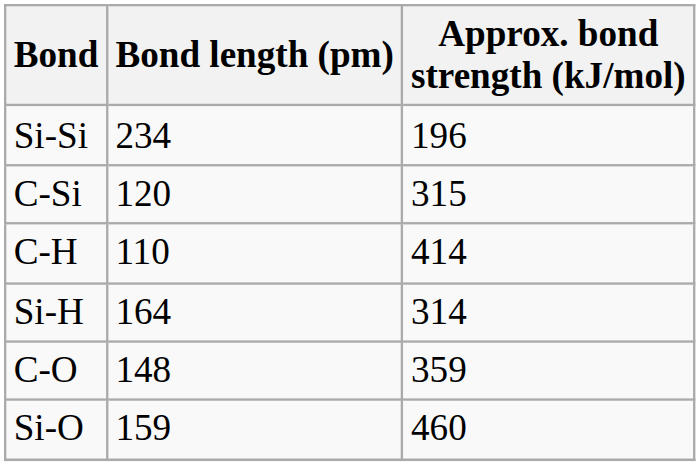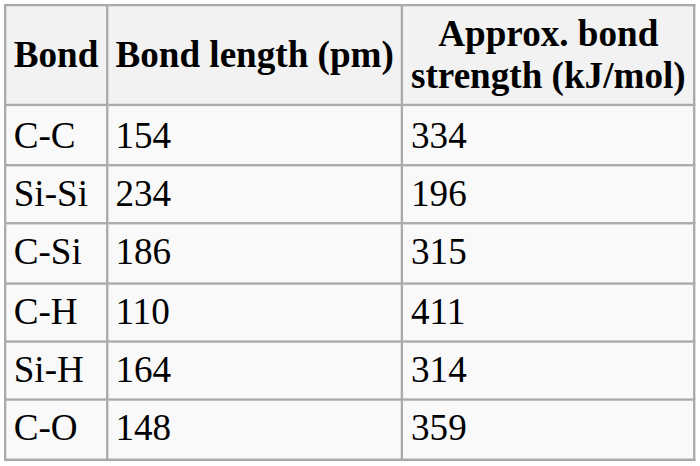 <table class="wikitable sortable floatleft">
 <tr>
 <th>Bond</th>
 <th>Bond length (pm)</th>
 <th>Approx. bond<br> strength (kJ/mol)</th>
+</tr>
+<tr>
+<td>C-C</td>
+<td>154</td>
+<td>334</td>
 </tr>
 <tr>
 <td>Si-Si</td>
 <td>234</td>
 <td>196</td>
 </tr>
 <tr>
 <td>C-Si</td>
-<td>120</td>
+<td>186</td>
 <td>315</td>
 </tr>
 <tr>
 <td>C-H</td>
 <td>110</td>
-<td>414</td>
+<td>411</td>
 </tr>
 <tr>
 <td>Si-H</td>
 <td>164</td>
 <td>314</td>
 </tr>
 <tr>
 <td>C-O</td>
 <td>148</td>
 <td>359</td>
 </tr>
 <tr>
-<td>Si-O</td>
-<td>159</td>
-<td>460</td>
-</tr>
-<tr>
 </tr>
 </table>
